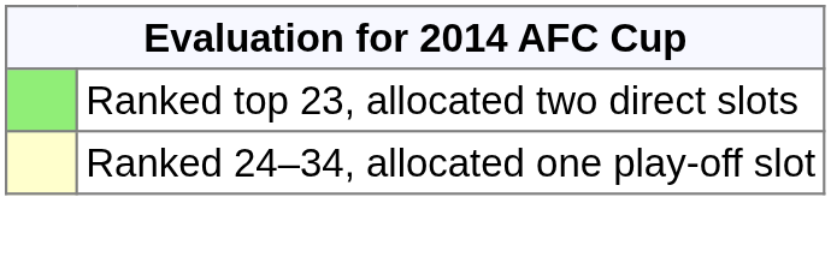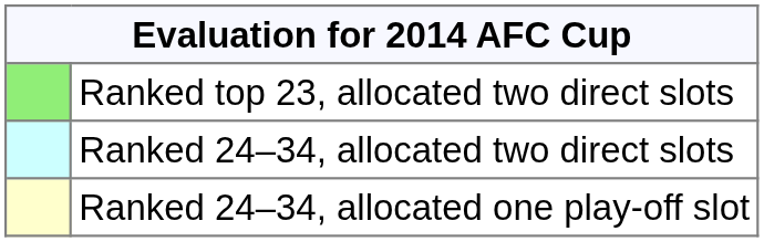 <table cellpadding=3 cellspacing=0 border=1 style="font-size:95%; border:gray solid 1px; border-collapse:collapse">
 <tr>
 <th bgcolor=#f7f8ff colspan=2>Evaluation for 2014 AFC Cup</th>
 </tr>
 <tr>
 <td bgcolor=#90EE77 width=20></td>
 <td>Ranked top 23, allocated two direct slots</td>
 </tr>
 <tr>
+<td bgcolor=#ccffff width=20></td>
+<td>Ranked 24–34, allocated two direct slots</td>
+</tr>
+<tr>
 <td bgcolor=#ffffcc width=20></td>
 <td>Ranked 24–34, allocated one play-off slot</td>
 </tr>
 </table>
